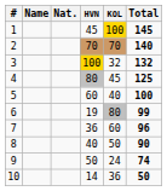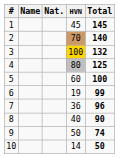 <table class="wikitable sortable" style="text-align:center;">
 <tr>
 <th>#</th>
 <th>Name</th>
 <th>Nat.</th>
 <th><small>HVN</small></th>
-<th><small>KOL</small></th>
 <th>Total</th>
 </tr>
 <tr>
 <td>1</td>
 <td align=left></td>
 <td></td>
 <td>45</td>
-<td bgcolor="gold">100</td>
 <td><strong>145</strong></td>
 </tr>
 <tr>
 <td>2</td>
 <td align=left></td>
 <td></td>
-<td bgcolor=CC9966>70</td>
 <td bgcolor=CC9966>70</td>
 <td><strong>140</strong></td>
 </tr>
 <tr>
 <td>3</td>
 <td align=left></td>
 <td></td>
 <td bgcolor="gold">100</td>
-<td>32</td>
 <td><strong>132</strong></td>
 </tr>
 <tr>
 <td>4</td>
 <td align=left></td>
 <td></td>
 <td bgcolor="silver">80</td>
-<td>45</td>
 <td><strong>125</strong></td>
 </tr>
 <tr>
 <td>5</td>
 <td align=left></td>
 <td></td>
 <td>60</td>
-<td>40</td>
 <td><strong>100</strong></td>
 </tr>
 <tr>
 <td>6</td>
 <td align=left></td>
 <td></td>
 <td>19</td>
-<td bgcolor="silver">80</td>
 <td><strong>99</strong></td>
 </tr>
 <tr>
 <td>7</td>
 <td align=left></td>
 <td></td>
 <td>36</td>
-<td>60</td>
 <td><strong>96</strong></td>
 </tr>
 <tr>
 <td>8</td>
 <td align=left></td>
 <td></td>
 <td>40</td>
-<td>50</td>
 <td><strong>90</strong></td>
 </tr>
 <tr>
 <td>9</td>
 <td align=left></td>
 <td></td>
 <td>50</td>
-<td>24</td>
 <td><strong>74</strong></td>
 </tr>
 <tr>
 <td>10</td>
 <td align=left></td>
 <td></td>
 <td>14</td>
-<td>36</td>
 <td><strong>50</strong></td>
 </tr>
 </table>
